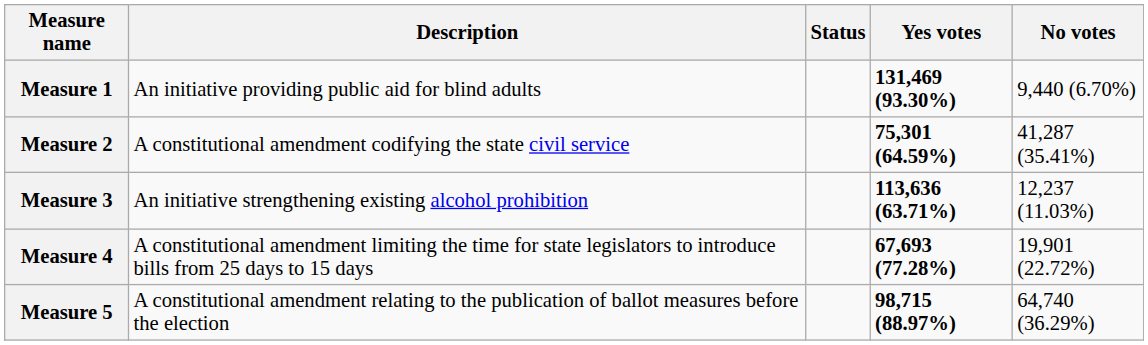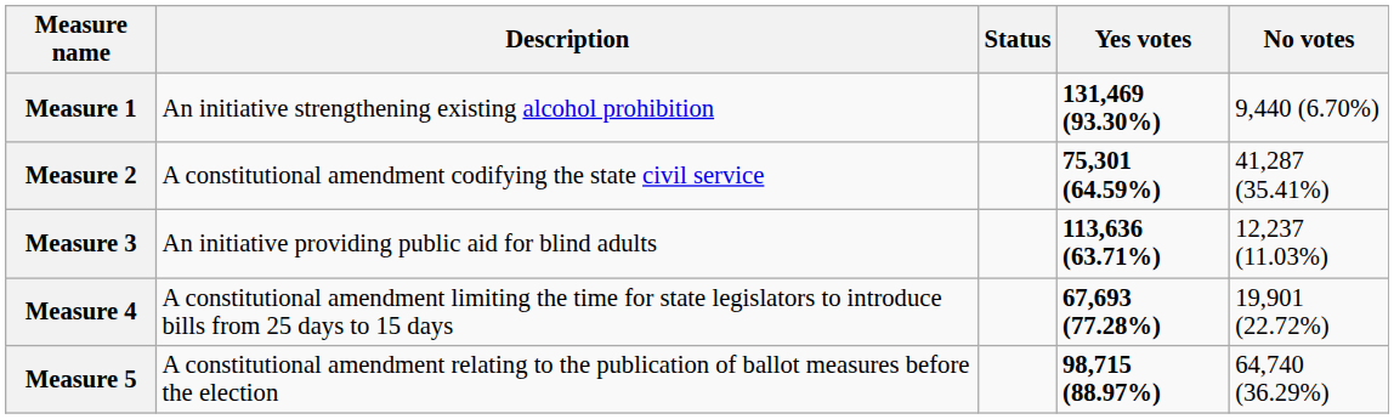 <table class="wikitable sortable plainrowheaders" style="width:100%">
 <tr>
 <th scope="col">Measure name</th>
 <th class="unsortable" scope="col">Description</th>
 <th scope="col">Status</th>
 <th scope="col">Yes votes</th>
 <th scope="col">No votes</th>
 </tr>
 <tr>
 <th scope="row">Measure 1</th>
-<td>An initiative providing public aid for blind adults</td>
+<td>An initiative strengthening existing <a href='#'>alcohol prohibition</a></td>
 <td></td>
 <td><strong>131,469 (93.30%)</strong></td>
 <td>9,440 (6.70%)</td>
 </tr>
 <tr>
 <th scope="row">Measure 2</th>
 <td>A constitutional amendment codifying the state <a href='#'>civil service</a></td>
 <td></td>
 <td><strong>75,301 (64.59%)</strong></td>
 <td>41,287 (35.41%)</td>
 </tr>
 <tr>
 <th scope="row">Measure 3</th>
-<td>An initiative strengthening existing <a href='#'>alcohol prohibition</a></td>
+<td>An initiative providing public aid for blind adults</td>
 <td></td>
 <td><strong>113,636 (63.71%)</strong></td>
 <td>12,237 (11.03%)</td>
 </tr>
 <tr>
 <th scope="row">Measure 4</th>
 <td>A constitutional amendment limiting the time for state legislators to introduce bills from 25 days to 15 days</td>
 <td></td>
 <td><strong>67,693 (77.28%)</strong></td>
 <td>19,901 (22.72%)</td>
 </tr>
 <tr>
 <th scope="row">Measure 5</th>
 <td>A constitutional amendment relating to the publication of ballot measures before the election</td>
 <td></td>
 <td><strong>98,715 (88.97%)</strong></td>
 <td>64,740 (36.29%)</td>
 </tr>
 </table>
